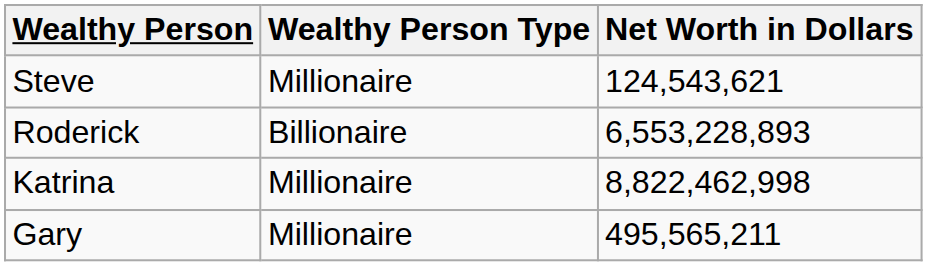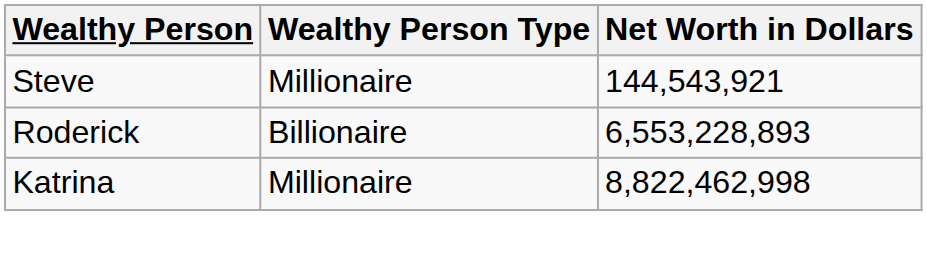 <table class="wikitable">
 <tr>
 <th><u>Wealthy Person</u></th>
 <th>Wealthy Person Type</th>
 <th>Net Worth in Dollars</th>
 </tr>
 <tr>
 <td>Steve</td>
 <td>Millionaire</td>
-<td>124,543,621</td>
+<td>144,543,921</td>
 </tr>
 <tr>
 <td>Roderick</td>
 <td>Billionaire</td>
 <td>6,553,228,893</td>
 </tr>
 <tr>
 <td>Katrina</td>
 <td>Millionaire</td>
 <td>8,822,462,998</td>
 </tr>
-<tr>
-<td>Gary</td>
-<td>Millionaire</td>
-<td>495,565,211</td>
-</tr>
 </table>
